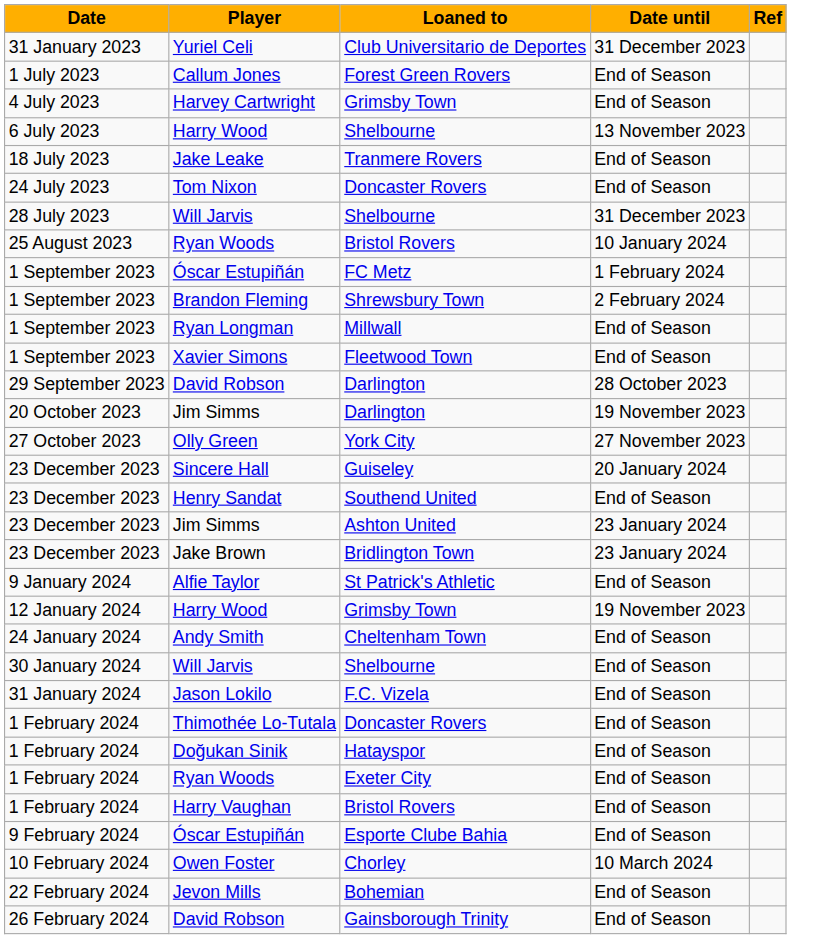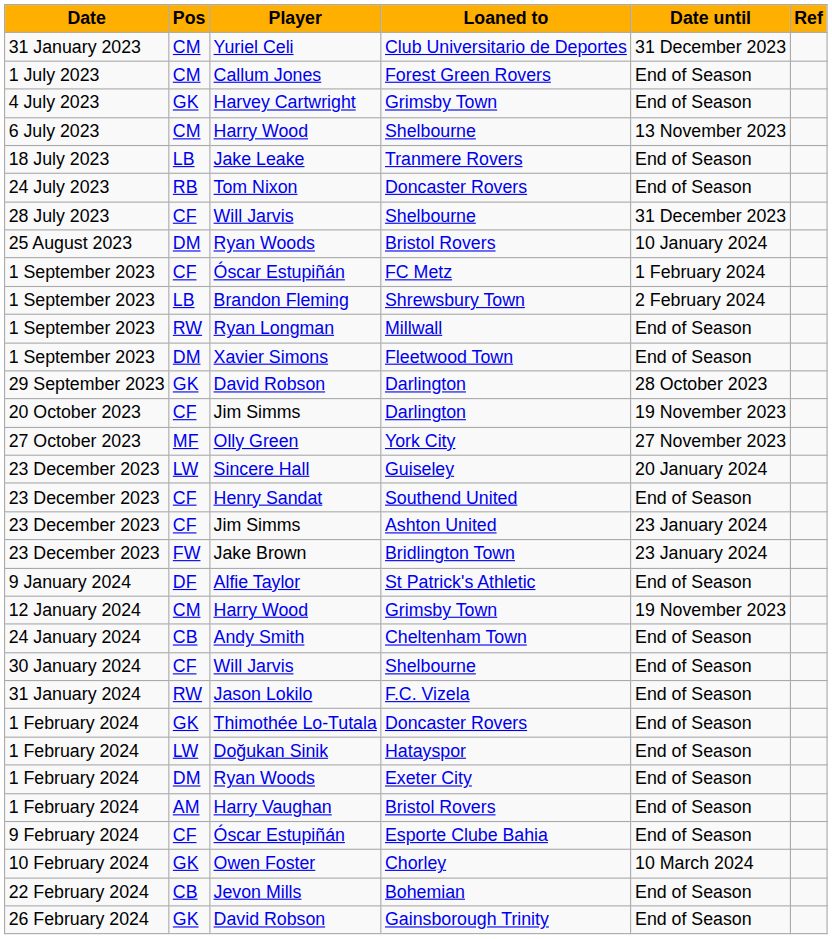 <table class="wikitable plainrowheaders sortable">
 <tr>
 <th style="background:#ffaf00; color:#000000;">Date</th>
+<th style="background:#ffaf00; color:#000000;">Pos</th>
 <th style="background:#ffaf00; color:#000000;">Player</th>
 <th style="background:#ffaf00; color:#000000;">Loaned to</th>
 <th style="background:#ffaf00; color:#000000;">Date until</th>
 <th style="background:#ffaf00; color:#000000;">Ref</th>
 </tr>
 <tr>
 <td>31 January 2023</td>
+<td><a href='#'>CM</a></td>
 <td> <a href='#'>Yuriel Celi</a></td>
 <td> <a href='#'>Club Universitario de Deportes</a></td>
 <td>31 December 2023</td>
 <td></td>
 </tr>
 <tr>
 <td>1 July 2023</td>
+<td><a href='#'>CM</a></td>
 <td> <a href='#'>Callum Jones</a></td>
 <td> <a href='#'>Forest Green Rovers</a></td>
 <td>End of Season</td>
 <td></td>
 </tr>
 <tr>
 <td>4 July 2023</td>
+<td><a href='#'>GK</a></td>
 <td> <a href='#'>Harvey Cartwright</a></td>
 <td> <a href='#'>Grimsby Town</a></td>
 <td>End of Season</td>
 <td></td>
 </tr>
 <tr>
 <td>6 July 2023</td>
+<td><a href='#'>CM</a></td>
 <td> <a href='#'>Harry Wood</a></td>
 <td> <a href='#'>Shelbourne</a></td>
 <td>13 November 2023</td>
 <td></td>
 </tr>
 <tr>
 <td>18 July 2023</td>
+<td><a href='#'>LB</a></td>
 <td> <a href='#'>Jake Leake</a></td>
 <td> <a href='#'>Tranmere Rovers</a></td>
 <td>End of Season</td>
 <td></td>
 </tr>
 <tr>
 <td>24 July 2023</td>
+<td><a href='#'>RB</a></td>
 <td> <a href='#'>Tom Nixon</a></td>
 <td> <a href='#'>Doncaster Rovers</a></td>
 <td>End of Season</td>
 <td></td>
 </tr>
 <tr>
 <td>28 July 2023</td>
+<td><a href='#'>CF</a></td>
 <td> <a href='#'>Will Jarvis</a></td>
 <td> <a href='#'>Shelbourne</a></td>
 <td>31 December 2023</td>
 <td></td>
 </tr>
 <tr>
 <td>25 August 2023</td>
+<td><a href='#'>DM</a></td>
 <td> <a href='#'>Ryan Woods</a></td>
 <td> <a href='#'>Bristol Rovers</a></td>
 <td>10 January 2024</td>
 <td></td>
 </tr>
 <tr>
 <td>1 September 2023</td>
+<td><a href='#'>CF</a></td>
 <td> <a href='#'>Óscar Estupiñán</a></td>
 <td> <a href='#'>FC Metz</a></td>
 <td>1 February 2024</td>
 <td></td>
 </tr>
 <tr>
 <td>1 September 2023</td>
+<td><a href='#'>LB</a></td>
 <td> <a href='#'>Brandon Fleming</a></td>
 <td> <a href='#'>Shrewsbury Town</a></td>
 <td>2 February 2024</td>
 <td></td>
 </tr>
 <tr>
 <td>1 September 2023</td>
+<td><a href='#'>RW</a></td>
 <td> <a href='#'>Ryan Longman</a></td>
 <td> <a href='#'>Millwall</a></td>
 <td>End of Season</td>
 <td></td>
 </tr>
 <tr>
 <td>1 September 2023</td>
+<td><a href='#'>DM</a></td>
 <td> <a href='#'>Xavier Simons</a></td>
 <td> <a href='#'>Fleetwood Town</a></td>
 <td>End of Season</td>
 <td></td>
 </tr>
 <tr>
 <td>29 September 2023</td>
+<td><a href='#'>GK</a></td>
 <td> <a href='#'>David Robson</a></td>
 <td> <a href='#'>Darlington</a></td>
 <td>28 October 2023</td>
 <td></td>
 </tr>
 <tr>
 <td>20 October 2023</td>
+<td><a href='#'>CF</a></td>
 <td> Jim Simms</td>
 <td> <a href='#'>Darlington</a></td>
 <td>19 November 2023</td>
 <td></td>
 </tr>
 <tr>
 <td>27 October 2023</td>
+<td><a href='#'>MF</a></td>
 <td> <a href='#'>Olly Green</a></td>
 <td> <a href='#'>York City</a></td>
 <td>27 November 2023</td>
 <td></td>
 </tr>
 <tr>
 <td>23 December 2023</td>
+<td><a href='#'>LW</a></td>
 <td> <a href='#'>Sincere Hall</a></td>
 <td> <a href='#'>Guiseley</a></td>
 <td>20 January 2024</td>
 <td></td>
 </tr>
 <tr>
 <td>23 December 2023</td>
+<td><a href='#'>CF</a></td>
 <td> <a href='#'>Henry Sandat</a></td>
 <td> <a href='#'>Southend United</a></td>
 <td>End of Season</td>
 <td></td>
 </tr>
 <tr>
 <td>23 December 2023</td>
+<td><a href='#'>CF</a></td>
 <td> Jim Simms</td>
 <td> <a href='#'>Ashton United</a></td>
 <td>23 January 2024</td>
 <td></td>
 </tr>
 <tr>
 <td>23 December 2023</td>
+<td><a href='#'>FW</a></td>
 <td> Jake Brown</td>
 <td> <a href='#'>Bridlington Town</a></td>
 <td>23 January 2024</td>
 <td></td>
 </tr>
 <tr>
 <td>9 January 2024</td>
+<td><a href='#'>DF</a></td>
 <td> <a href='#'>Alfie Taylor</a></td>
 <td> <a href='#'>St Patrick's Athletic</a></td>
 <td>End of Season</td>
 <td></td>
 </tr>
 <tr>
 <td>12 January 2024</td>
+<td><a href='#'>CM</a></td>
 <td> <a href='#'>Harry Wood</a></td>
 <td> <a href='#'>Grimsby Town</a></td>
 <td>19 November 2023</td>
 <td></td>
 </tr>
 <tr>
 <td>24 January 2024</td>
+<td><a href='#'>CB</a></td>
 <td> <a href='#'>Andy Smith</a></td>
 <td> <a href='#'>Cheltenham Town</a></td>
 <td>End of Season</td>
 <td></td>
 </tr>
 <tr>
 <td>30 January 2024</td>
+<td><a href='#'>CF</a></td>
 <td> <a href='#'>Will Jarvis</a></td>
 <td> <a href='#'>Shelbourne</a></td>
 <td>End of Season</td>
 <td></td>
 </tr>
 <tr>
 <td>31 January 2024</td>
+<td><a href='#'>RW</a></td>
 <td> <a href='#'>Jason Lokilo</a></td>
 <td> <a href='#'>F.C. Vizela</a></td>
 <td>End of Season</td>
 <td></td>
 </tr>
 <tr>
 <td>1 February 2024</td>
+<td><a href='#'>GK</a></td>
 <td> <a href='#'>Thimothée Lo-Tutala</a></td>
 <td> <a href='#'>Doncaster Rovers</a></td>
 <td>End of Season</td>
 <td></td>
 </tr>
 <tr>
 <td>1 February 2024</td>
+<td><a href='#'>LW</a></td>
 <td> <a href='#'>Doğukan Sinik</a></td>
 <td> <a href='#'>Hatayspor</a></td>
 <td>End of Season</td>
 <td></td>
 </tr>
 <tr>
 <td>1 February 2024</td>
+<td><a href='#'>DM</a></td>
 <td> <a href='#'>Ryan Woods</a></td>
 <td> <a href='#'>Exeter City</a></td>
 <td>End of Season</td>
 <td></td>
 </tr>
 <tr>
 <td>1 February 2024</td>
+<td><a href='#'>AM</a></td>
 <td> <a href='#'>Harry Vaughan</a></td>
 <td> <a href='#'>Bristol Rovers</a></td>
 <td>End of Season</td>
 <td></td>
 </tr>
 <tr>
 <td>9 February 2024</td>
+<td><a href='#'>CF</a></td>
 <td> <a href='#'>Óscar Estupiñán</a></td>
 <td> <a href='#'>Esporte Clube Bahia</a></td>
 <td>End of Season</td>
 <td></td>
 </tr>
 <tr>
 <td>10 February 2024</td>
+<td><a href='#'>GK</a></td>
 <td> <a href='#'>Owen Foster</a></td>
 <td> <a href='#'>Chorley</a></td>
 <td>10 March 2024</td>
 <td></td>
 </tr>
 <tr>
 <td>22 February 2024</td>
+<td><a href='#'>CB</a></td>
 <td> <a href='#'>Jevon Mills</a></td>
 <td> <a href='#'>Bohemian</a></td>
 <td>End of Season</td>
 <td></td>
 </tr>
 <tr>
 <td>26 February 2024</td>
+<td><a href='#'>GK</a></td>
 <td> <a href='#'>David Robson</a></td>
 <td> <a href='#'>Gainsborough Trinity</a></td>
 <td>End of Season</td>
 <td></td>
 </tr>
 </table>
